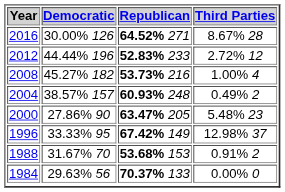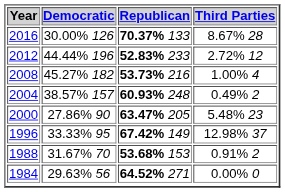 <table border = "2">
 <tr style="background:lightgrey;">
 <th>Year</th>
 <th><a href='#'>Democratic</a></th>
 <th><a href='#'>Republican</a></th>
 <th><a href='#'>Third Parties</a></th>
 </tr>
 <tr>
 <td align="center" ><a href='#'>2016</a></td>
 <td align="center" >30.00% <em>126</em></td>
-<td align="center" ><strong>64.52%</strong> <em>271</em></td>
+<td align="center" ><strong>70.37%</strong> <em>133</em></td>
 <td align="center" >8.67% <em>28</em></td>
 </tr>
 <tr>
 <td align="center" ><a href='#'>2012</a></td>
 <td align="center" >44.44% <em>196</em></td>
 <td align="center" ><strong>52.83%</strong> <em>233</em></td>
 <td align="center" >2.72% <em>12</em></td>
 </tr>
 <tr>
 <td align="center" ><a href='#'>2008</a></td>
 <td align="center" >45.27% <em>182</em></td>
 <td align="center" ><strong>53.73%</strong> <em>216</em></td>
 <td align="center" >1.00% <em>4</em></td>
 </tr>
 <tr>
 <td align="center" ><a href='#'>2004</a></td>
 <td align="center" >38.57% <em>157</em></td>
 <td align="center" ><strong>60.93%</strong> <em>248</em></td>
 <td align="center" >0.49% <em>2</em></td>
 </tr>
 <tr>
 <td align="center" ><a href='#'>2000</a></td>
 <td align="center" >27.86% <em>90</em></td>
 <td align="center" ><strong>63.47%</strong> <em>205</em></td>
 <td align="center" >5.48% <em>23</em></td>
 </tr>
 <tr>
 <td align="center" ><a href='#'>1996</a></td>
 <td align="center" >33.33% <em>95</em></td>
 <td align="center" ><strong>67.42%</strong> <em>149</em></td>
 <td align="center" >12.98% <em>37</em></td>
 </tr>
 <tr>
 <td align="center" ><a href='#'>1988</a></td>
 <td align="center" >31.67% <em>70</em></td>
 <td align="center" ><strong>53.68%</strong> <em>153</em></td>
 <td align="center" >0.91% <em>2</em></td>
 </tr>
 <tr>
 <td align="center" ><a href='#'>1984</a></td>
 <td align="center" >29.63% <em>56</em></td>
-<td align="center" ><strong>70.37%</strong> <em>133</em></td>
+<td align="center" ><strong>64.52%</strong> <em>271</em></td>
 <td align="center" >0.00% <em>0</em></td>
 </tr>
 <tr>
 </tr>
 </table>
